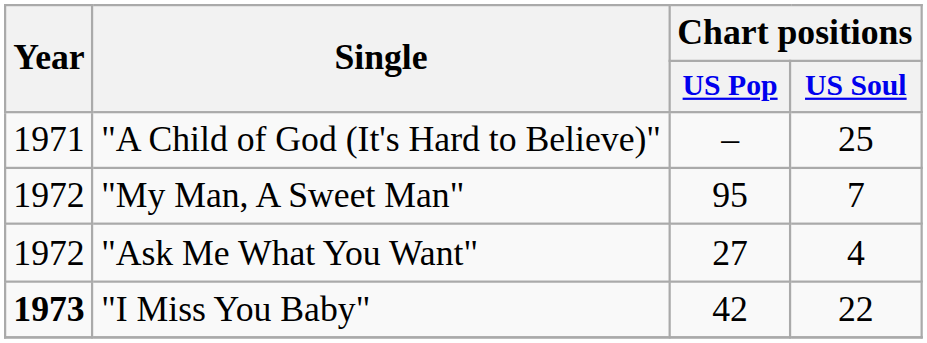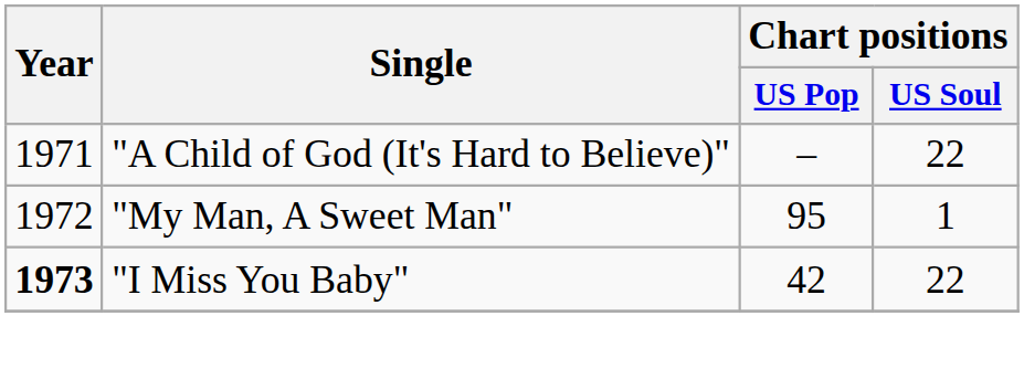 <table class="wikitable" style="text-align:center;">
 <tr>
 <th rowspan="2">Year</th>
 <th rowspan="2">Single</th>
 <th colspan="2">Chart positions</th>
 </tr>
 <tr style="font-size:smaller;">
 <th><a href='#'>US Pop</a></th>
 <th><a href='#'>US Soul</a></th>
 </tr>
 <tr>
 <td rowspan="1">1971</td>
 <td align="left">"A Child of God (It's Hard to Believe)"</td>
 <td>–</td>
-<td>25</td>
+<td>22</td>
 </tr>
 <tr>
 <td rowspan="1">1972</td>
 <td align="left">"My Man, A Sweet Man"</td>
 <td>95</td>
-<td>7</td>
-</tr>
-<tr>
-<td rowspan="1">1972</td>
-<td align="left">"Ask Me What You Want"</td>
-<td>27</td>
-<td>4</td>
+<td>1</td>
 </tr>
 <tr>
 <td rowspan="1"><strong>1973</strong></td>
 <td align="left">"I Miss You Baby"</td>
 <td>42</td>
 <td>22</td>
 </tr>
 <tr>
 </tr>
 </table>
